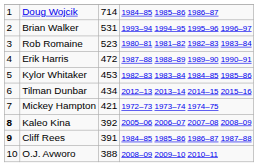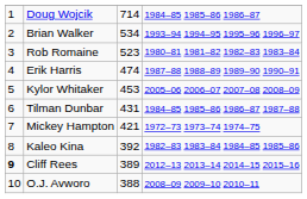 <table class="wikitable">
 <tr>
 </tr>
 <tr>
 <td>1</td>
 <td><a href='#'>Doug Wojcik</a></td>
 <td>714</td>
 <td style="font-size:80%;"><a href='#'>1984–85</a> <a href='#'>1985–86</a> <a href='#'>1986–87</a></td>
 </tr>
 <tr>
 <td>2</td>
 <td>Brian Walker</td>
-<td>531</td>
+<td>534</td>
 <td style="font-size:80%;"><a href='#'>1993–94</a> <a href='#'>1994–95</a> <a href='#'>1995–96</a> <a href='#'>1996–97</a></td>
 </tr>
 <tr>
 <td>3</td>
 <td>Rob Romaine</td>
 <td>523</td>
 <td style="font-size:80%;"><a href='#'>1980–81</a> <a href='#'>1981–82</a> <a href='#'>1982–83</a> <a href='#'>1983–84</a></td>
 </tr>
 <tr>
 <td>4</td>
 <td>Erik Harris</td>
-<td>472</td>
+<td>474</td>
 <td style="font-size:80%;"><a href='#'>1987–88</a> <a href='#'>1988–89</a> <a href='#'>1989–90</a> <a href='#'>1990–91</a></td>
 </tr>
 <tr>
 <td>5</td>
 <td>Kylor Whitaker</td>
 <td>453</td>
-<td style="font-size:80%;"><a href='#'>1982–83</a> <a href='#'>1983–84</a> <a href='#'>1984–85</a> <a href='#'>1985–86</a></td>
+<td style="font-size:80%;"><a href='#'>2005–06</a> <a href='#'>2006–07</a> <a href='#'>2007–08</a> <a href='#'>2008–09</a></td>
 </tr>
 <tr>
 <td>6</td>
 <td>Tilman Dunbar</td>
-<td>434</td>
-<td style="font-size:80%;"><a href='#'>2012–13</a> <a href='#'>2013–14</a> <a href='#'>2014–15</a> <a href='#'>2015–16</a></td>
+<td>431</td>
+<td style="font-size:80%;"><a href='#'>1984–85</a> <a href='#'>1985–86</a> <a href='#'>1986–87</a> <a href='#'>1987–88</a></td>
 </tr>
 <tr>
 <td>7</td>
 <td>Mickey Hampton</td>
 <td>421</td>
 <td style="font-size:80%;"><a href='#'>1972–73</a> <a href='#'>1973–74</a> <a href='#'>1974–75</a></td>
 </tr>
 <tr>
-<td><strong>8</strong></td>
+<td>8</td>
 <td>Kaleo Kina</td>
 <td>392</td>
-<td style="font-size:80%;"><a href='#'>2005–06</a> <a href='#'>2006–07</a> <a href='#'>2007–08</a> <a href='#'>2008–09</a></td>
+<td style="font-size:80%;"><a href='#'>1982–83</a> <a href='#'>1983–84</a> <a href='#'>1984–85</a> <a href='#'>1985–86</a></td>
 </tr>
 <tr>
 <td><strong>9</strong></td>
 <td>Cliff Rees</td>
-<td>391</td>
-<td style="font-size:80%;"><a href='#'>1984–85</a> <a href='#'>1985–86</a> <a href='#'>1986–87</a> <a href='#'>1987–88</a></td>
+<td>389</td>
+<td style="font-size:80%;"><a href='#'>2012–13</a> <a href='#'>2013–14</a> <a href='#'>2014–15</a> <a href='#'>2015–16</a></td>
 </tr>
 <tr>
 <td>10</td>
 <td>O.J. Avworo</td>
 <td>388</td>
 <td style="font-size:80%;"><a href='#'>2008–09</a> <a href='#'>2009–10</a> <a href='#'>2010–11</a></td>
 </tr>
 </table>
